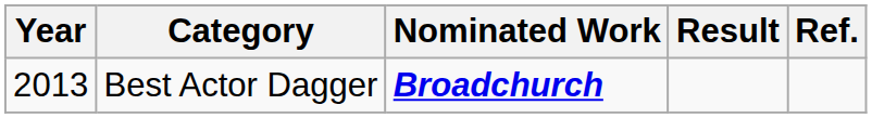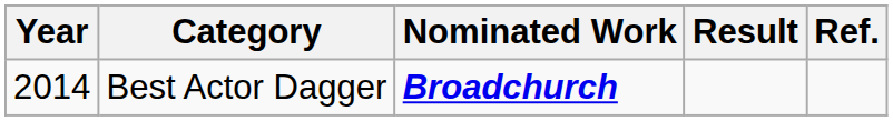 <table class="wikitable">
 <tr>
 <th>Year</th>
 <th>Category</th>
 <th>Nominated Work</th>
 <th>Result</th>
 <th>Ref.</th>
 </tr>
 <tr>
-<td>2013</td>
+<td>2014</td>
 <td>Best Actor Dagger</td>
 <td><strong><em><a href='#'>Broadchurch</a></em></strong></td>
 <td></td>
 <td></td>
 </tr>
 </table>
